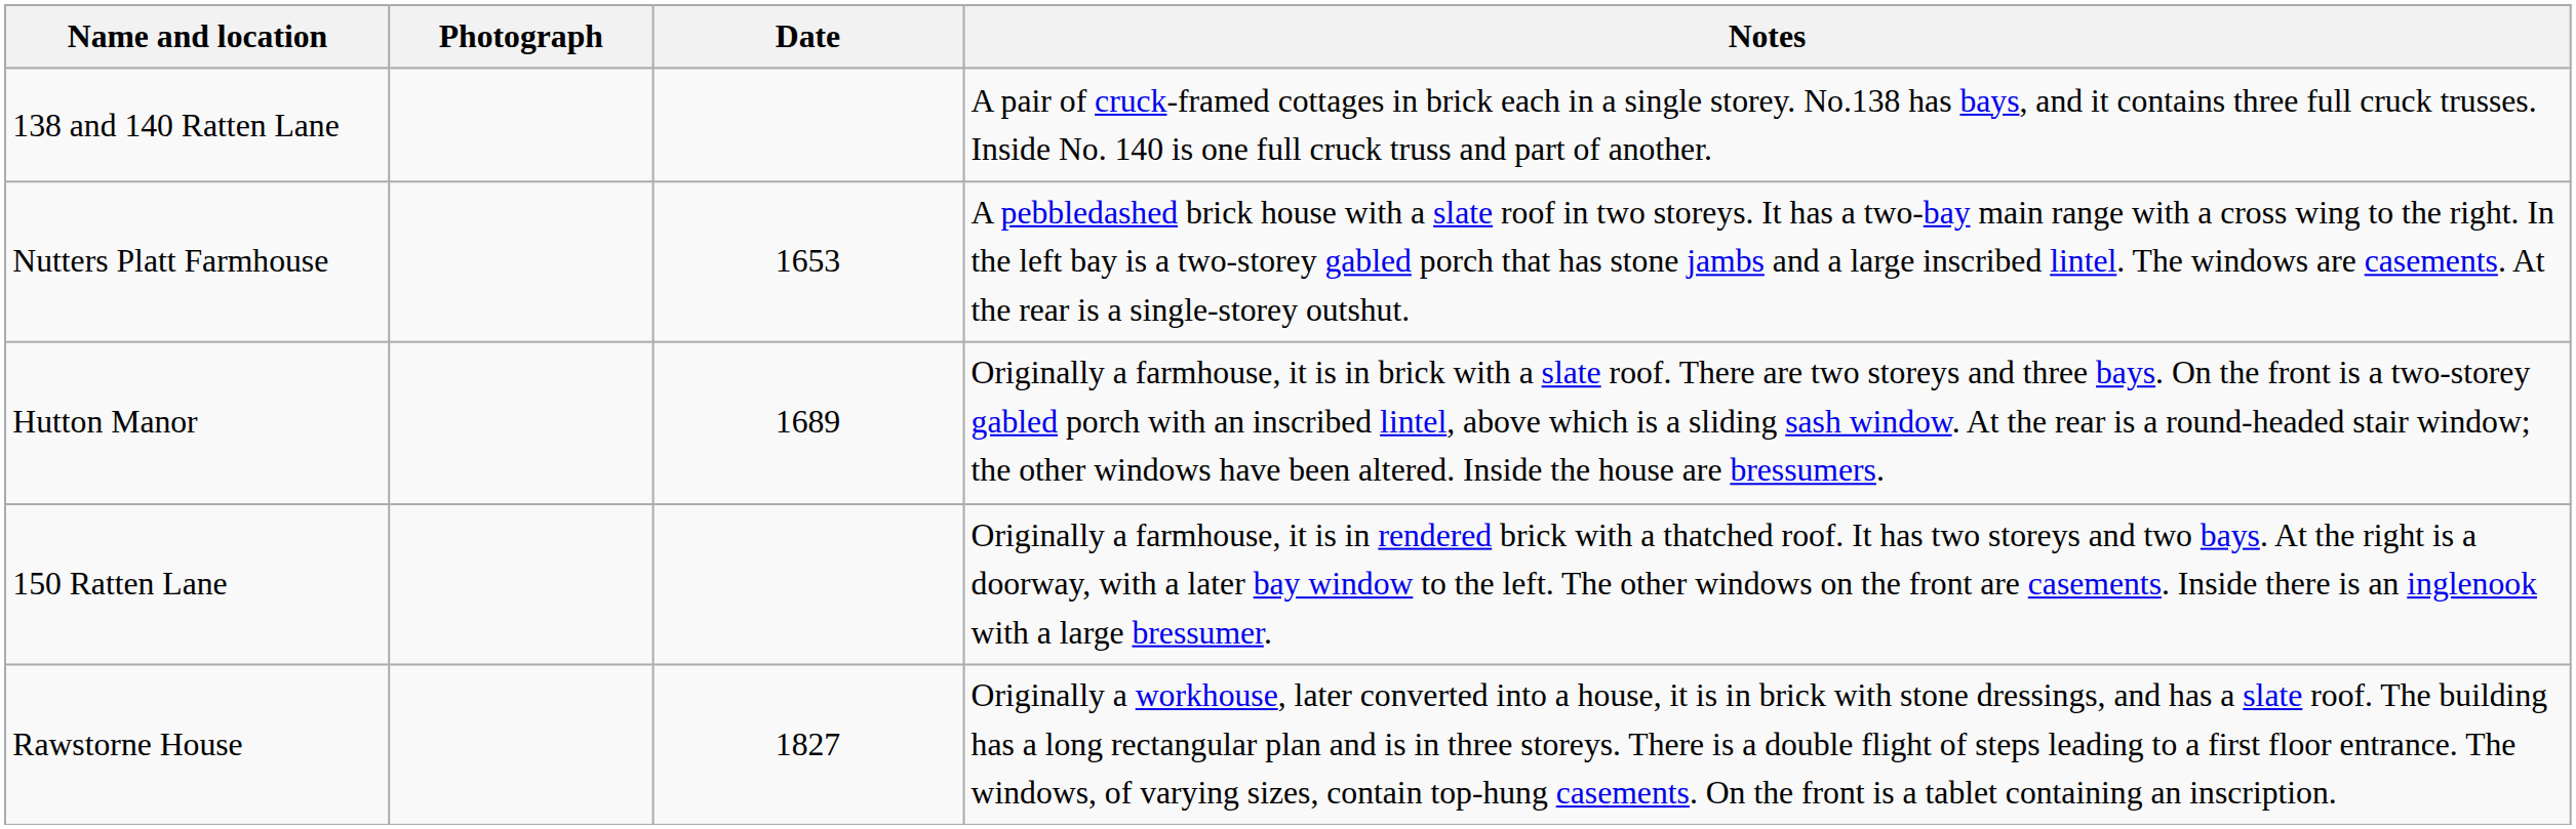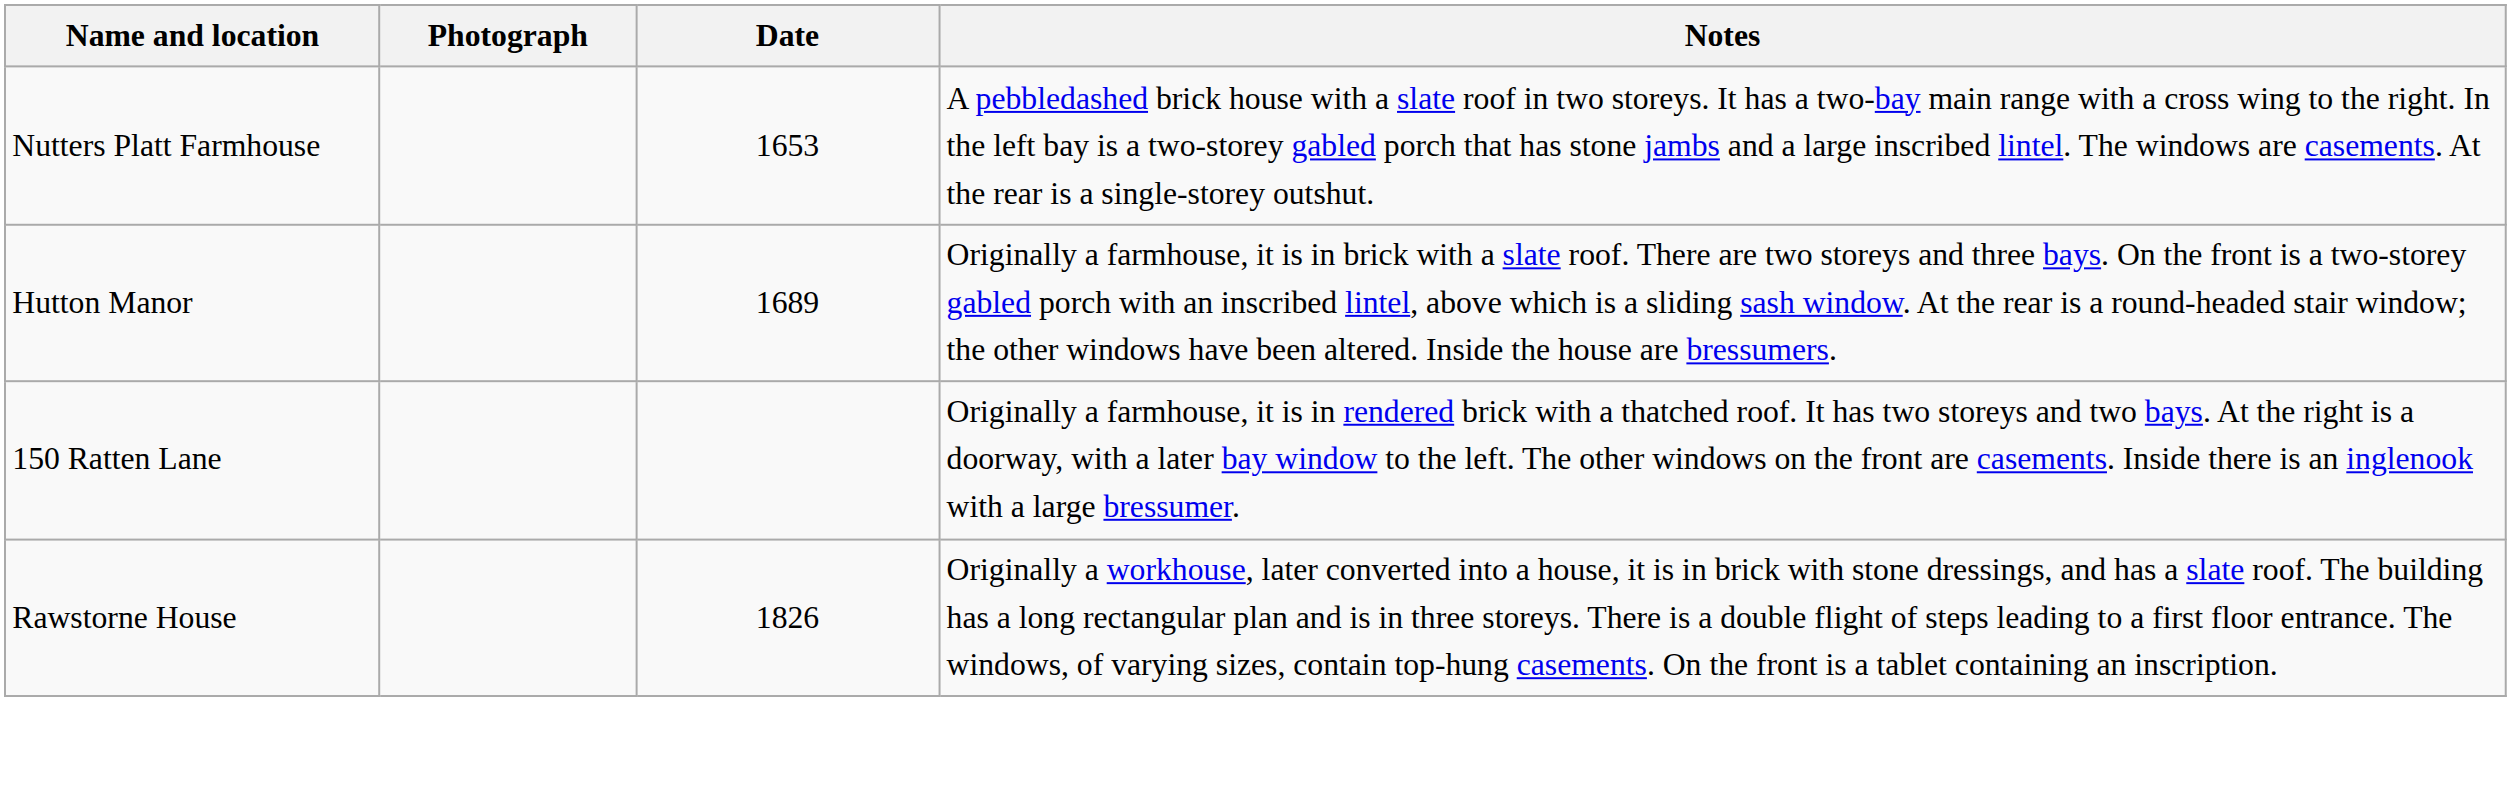 <table class="wikitable sortable plainrowheaders" style="width:100%;border:0px;text-align:left;line-height:150%;">
 <tr>
 <th scope="col"  style="width:150px">Name and location</th>
 <th scope="col"  style="width:100px" class="unsortable">Photograph</th>
 <th scope="col"  style="width:120px">Date</th>
 <th scope="col"  style="width:650px" class="unsortable">Notes</th>
-</tr>
-<tr>
-<td>138 and 140 Ratten Lane<br><small></small></td>
-<td></td>
-<td align="center"></td>
-<td>A pair of <a href='#'>cruck</a>-framed cottages in brick each in a single storey.  No.138 has  <a href='#'>bays</a>, and it contains three full cruck trusses.  Inside No. 140 is one full cruck truss and part of another.</td>
 </tr>
 <tr>
 <td>Nutters Platt Farmhouse<br><small></small></td>
 <td></td>
 <td align="center">1653</td>
 <td>A <a href='#'>pebbledashed</a> brick house with a <a href='#'>slate</a> roof in two storeys.  It has a two-<a href='#'>bay</a> main range with a cross wing to the right.  In the left bay is a two-storey <a href='#'>gabled</a> porch that has stone <a href='#'>jambs</a> and a large inscribed <a href='#'>lintel</a>.  The windows are <a href='#'>casements</a>.  At the rear is a single-storey outshut.</td>
 </tr>
 <tr>
 <td>Hutton Manor<br><small></small></td>
 <td></td>
 <td align="center">1689</td>
 <td>Originally a farmhouse, it is in brick with a <a href='#'>slate</a> roof.  There are two storeys and three <a href='#'>bays</a>.  On the front is a two-storey <a href='#'>gabled</a> porch with an inscribed <a href='#'>lintel</a>, above which is a sliding <a href='#'>sash window</a>.  At the rear is a round-headed stair window; the other windows have been altered.  Inside the house are <a href='#'>bressumers</a>.</td>
 </tr>
 <tr>
 <td>150 Ratten Lane<br><small></small></td>
 <td></td>
 <td align="center"></td>
 <td>Originally a farmhouse, it is in <a href='#'>rendered</a> brick with a thatched roof.  It has two storeys and two <a href='#'>bays</a>.  At the right is a doorway, with a later <a href='#'>bay window</a> to the left.  The other windows on the front are <a href='#'>casements</a>.  Inside there is an <a href='#'>inglenook</a> with a large <a href='#'>bressumer</a>.</td>
 </tr>
 <tr>
 <td>Rawstorne House<br><small></small></td>
 <td></td>
-<td align="center">1827</td>
+<td align="center">1826</td>
 <td>Originally a <a href='#'>workhouse</a>, later converted into a house, it is in brick with stone dressings, and has a <a href='#'>slate</a> roof.  The building has a long rectangular plan and is in three storeys.  There is a double flight of steps leading to a first floor entrance.  The windows, of varying sizes, contain top-hung <a href='#'>casements</a>.  On the front is a tablet containing an inscription.</td>
 </tr>
 <tr>
 </tr>
 </table>
